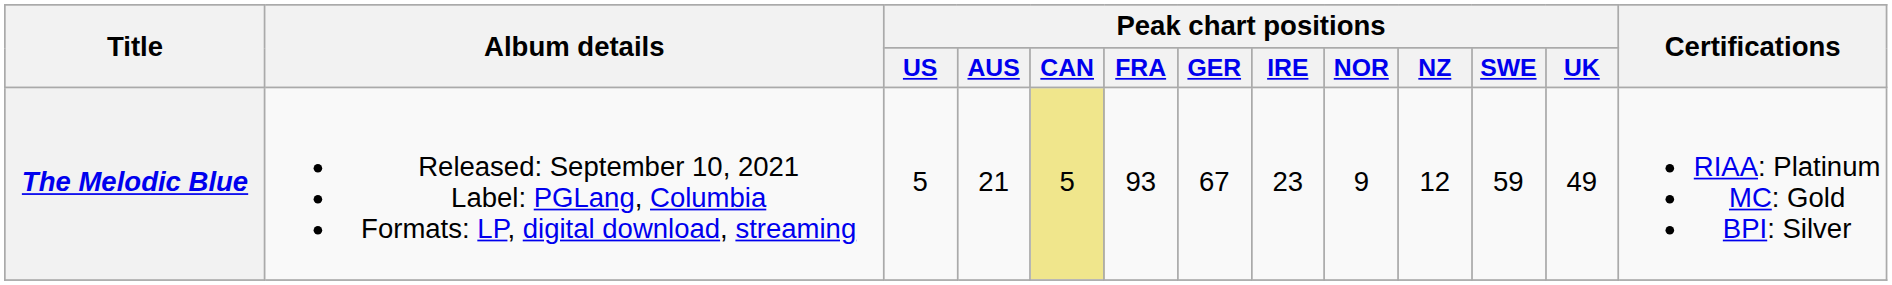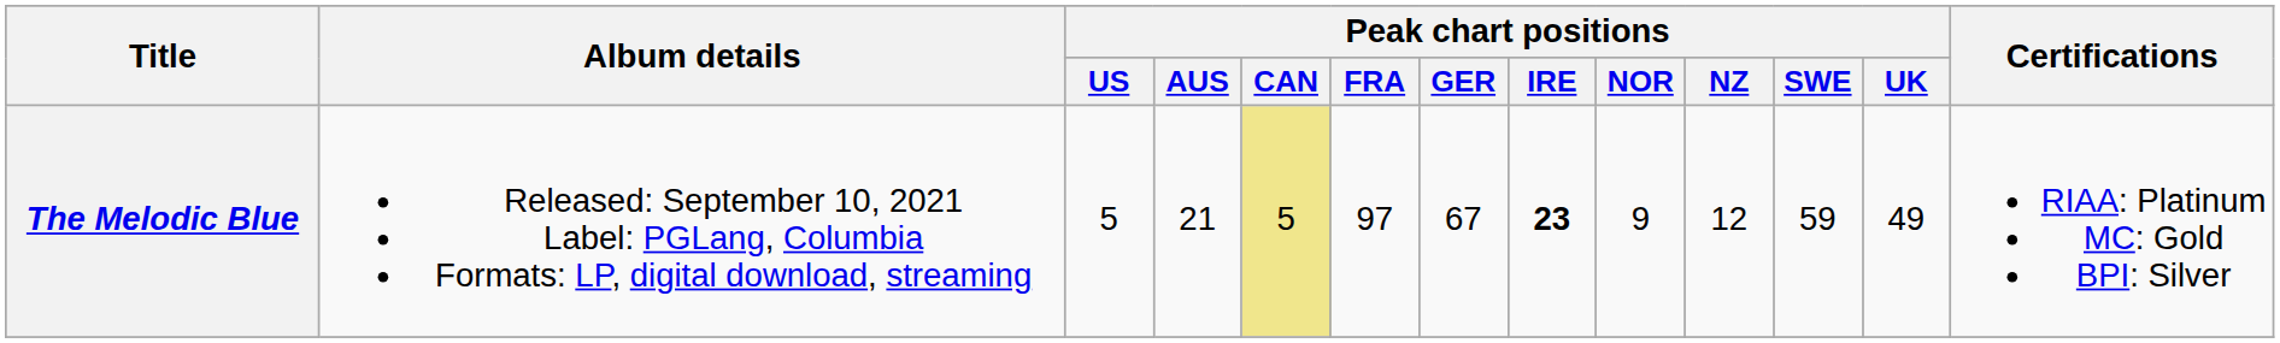 <table class="wikitable plainrowheaders" style="text-align:center;">
 <tr>
 <th scope="col" rowspan="2" style="width:9em;">Title</th>
 <th scope="col" rowspan="2" style="width:22em;">Album details</th>
 <th scope="col" colspan="10">Peak chart positions</th>
 <th scope="col" rowspan="2">Certifications</th>
 </tr>
 <tr>
 <th scope="col" style="width:2.5em;font-size:90%;"><a href='#'>US</a><br></th>
 <th scope="col" style="width:2.5em;font-size:90%;"><a href='#'>AUS</a><br></th>
 <th scope="col" style="width:2.5em;font-size:90%;"><a href='#'>CAN</a><br></th>
 <th scope="col" style="width:2.5em;font-size:90%;"><a href='#'>FRA</a><br></th>
 <th scope="col" style="width:2.5em;font-size:90%;"><a href='#'>GER</a><br></th>
 <th scope="col" style="width:2.5em;font-size:90%;"><a href='#'>IRE</a><br></th>
 <th scope="col" style="width:2.5em;font-size:90%;"><a href='#'>NOR</a><br></th>
 <th scope="col" style="width:2.5em;font-size:90%;"><a href='#'>NZ</a><br></th>
 <th scope="col" style="width:2.5em;font-size:90%;"><a href='#'>SWE</a><br></th>
 <th scope="col" style="width:2.5em;font-size:90%;"><a href='#'>UK</a><br></th>
 </tr>
 <tr>
 <th scope="row"><em><a href='#'>The Melodic Blue</a></em></th>
 <td><br><ul><li>Released: September 10, 2021</li><li>Label: <a href='#'>PGLang</a>, <a href='#'>Columbia</a></li><li>Formats: <a href='#'>LP</a>, <a href='#'>digital download</a>, <a href='#'>streaming</a></li></ul></td>
 <td>5</td>
 <td>21</td>
 <td style="background: khaki;">5</td>
-<td>93</td>
+<td>97</td>
 <td>67</td>
-<td>23</td>
+<td><strong>23</strong></td>
 <td>9</td>
 <td>12</td>
 <td>59</td>
 <td>49</td>
 <td><br><ul><li><a href='#'>RIAA</a>: Platinum</li><li><a href='#'>MC</a>: Gold</li><li><a href='#'>BPI</a>: Silver</li></ul></td>
 </tr>
 </table>
